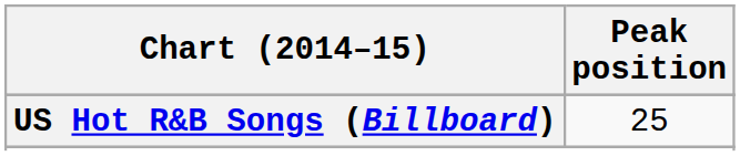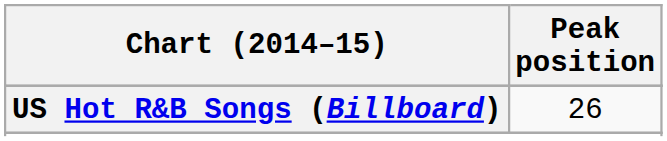 <table class="wikitable sortable plainrowheaders">
 <tr>
 <th>Chart (2014–15)</th>
 <th>Peak<br>position</th>
 </tr>
 <tr>
 </tr>
 <tr>
 </tr>
 <tr>
 </tr>
 <tr>
 </tr>
 <tr>
 </tr>
 <tr>
 </tr>
 <tr>
 <th scope="row">US <a href='#'>Hot R&B Songs</a> (<em><a href='#'>Billboard</a></em>)</th>
-<td style="text-align:center;">25</td>
+<td style="text-align:center;">26</td>
 </tr>
 <tr>
 </tr>
 <tr>
 </tr>
 </table>
